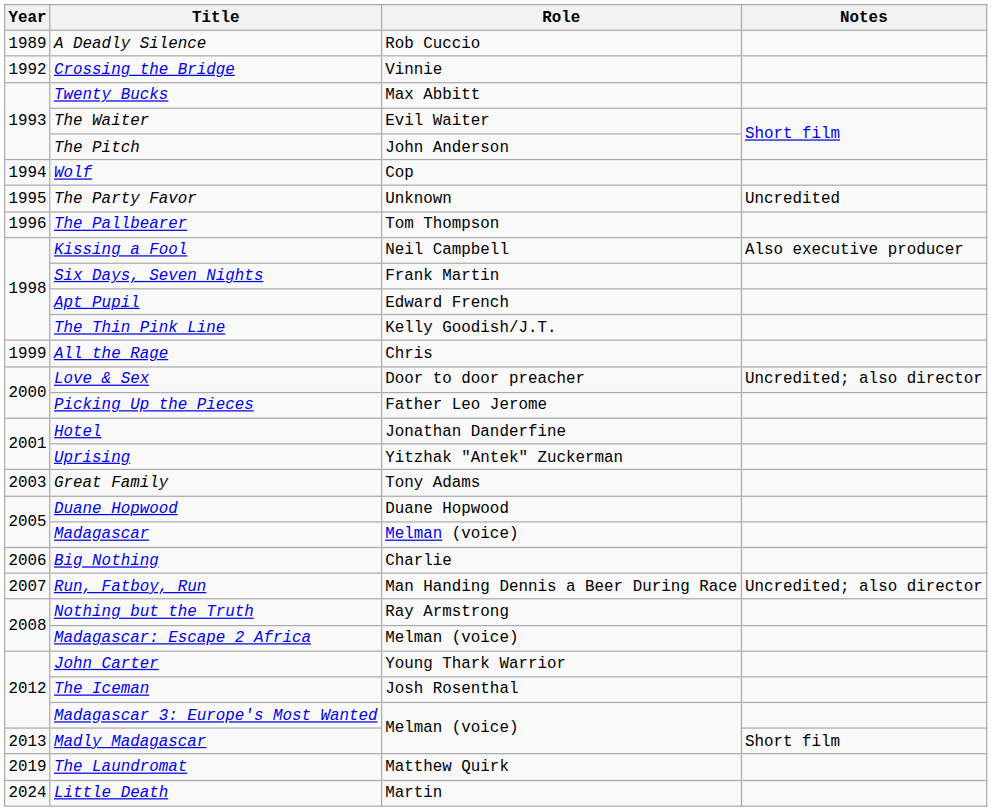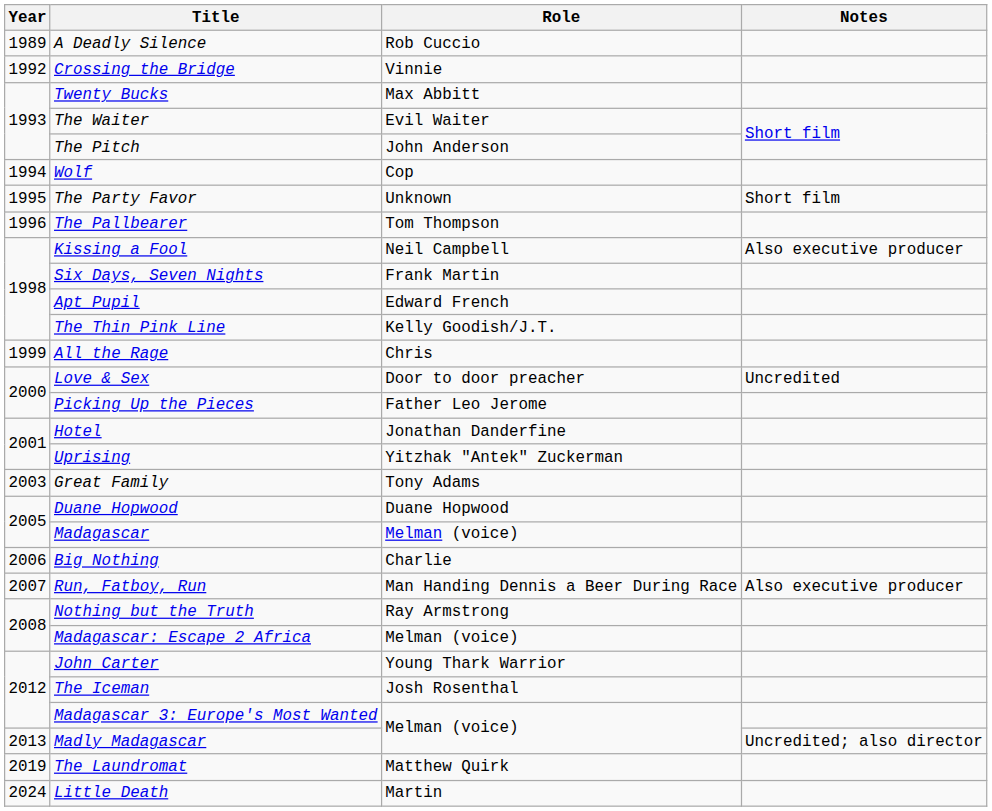 <table class="wikitable sortable">
 <tr>
 <th>Year</th>
 <th>Title</th>
 <th>Role</th>
 <th>Notes</th>
 </tr>
 <tr>
 <td>1989</td>
 <td><em>A Deadly Silence</em></td>
 <td>Rob Cuccio</td>
 <td></td>
 </tr>
 <tr>
 <td>1992</td>
 <td><em><a href='#'>Crossing the Bridge</a></em></td>
 <td>Vinnie</td>
 <td></td>
 </tr>
 <tr>
 <td rowspan="3">1993</td>
 <td><em><a href='#'>Twenty Bucks</a></em></td>
 <td>Max Abbitt</td>
 <td></td>
 </tr>
 <tr>
 <td><em>The Waiter</em></td>
 <td>Evil Waiter</td>
 <td rowspan="2"><a href='#'>Short film</a></td>
 </tr>
 <tr>
 <td><em>The Pitch</em></td>
 <td>John Anderson</td>
 </tr>
 <tr>
 <td>1994</td>
 <td><em><a href='#'>Wolf</a></em></td>
 <td>Cop</td>
 <td></td>
 </tr>
 <tr>
 <td>1995</td>
 <td><em>The Party Favor</em></td>
 <td>Unknown</td>
-<td>Uncredited</td>
+<td>Short film</td>
 </tr>
 <tr>
 <td>1996</td>
 <td><em><a href='#'>The Pallbearer</a></em></td>
 <td>Tom Thompson</td>
 <td></td>
 </tr>
 <tr>
 <td rowspan="4">1998</td>
 <td><em><a href='#'>Kissing a Fool</a></em></td>
 <td>Neil Campbell</td>
 <td>Also executive producer</td>
 </tr>
 <tr>
 <td><em><a href='#'>Six Days, Seven Nights</a></em></td>
 <td>Frank Martin</td>
 <td></td>
 </tr>
 <tr>
 <td><em><a href='#'>Apt Pupil</a></em></td>
 <td>Edward French</td>
 <td></td>
 </tr>
 <tr>
 <td><em><a href='#'>The Thin Pink Line</a></em></td>
 <td>Kelly Goodish/J.T.</td>
 <td></td>
 </tr>
 <tr>
 <td>1999</td>
 <td><em><a href='#'>All the Rage</a></em></td>
 <td>Chris</td>
 <td></td>
 </tr>
 <tr>
 <td rowspan="2">2000</td>
 <td><em><a href='#'>Love & Sex</a></em></td>
 <td>Door to door preacher</td>
-<td>Uncredited; also director</td>
+<td>Uncredited</td>
 </tr>
 <tr>
 <td><em><a href='#'>Picking Up the Pieces</a></em></td>
 <td>Father Leo Jerome</td>
 <td></td>
 </tr>
 <tr>
 <td rowspan="2">2001</td>
 <td><em><a href='#'>Hotel</a></em></td>
 <td>Jonathan Danderfine</td>
 <td></td>
 </tr>
 <tr>
 <td><em><a href='#'>Uprising</a></em></td>
 <td>Yitzhak "Antek" Zuckerman</td>
 <td></td>
 </tr>
 <tr>
 <td>2003</td>
 <td><em>Great Family</em></td>
 <td>Tony Adams</td>
 <td></td>
 </tr>
 <tr>
 <td rowspan="2">2005</td>
 <td><em><a href='#'>Duane Hopwood</a></em></td>
 <td>Duane Hopwood</td>
 <td></td>
 </tr>
 <tr>
 <td><em><a href='#'>Madagascar</a></em></td>
 <td><a href='#'>Melman</a> (voice)</td>
 <td></td>
 </tr>
 <tr>
 <td>2006</td>
 <td><em><a href='#'>Big Nothing</a></em></td>
 <td>Charlie</td>
 <td></td>
 </tr>
 <tr>
 <td>2007</td>
 <td><em><a href='#'>Run, Fatboy, Run</a></em></td>
 <td>Man Handing Dennis a Beer During Race</td>
-<td>Uncredited; also director</td>
+<td>Also executive producer</td>
 </tr>
 <tr>
 <td rowspan="2">2008</td>
 <td><em><a href='#'>Nothing but the Truth</a></em></td>
 <td>Ray Armstrong</td>
 <td></td>
 </tr>
 <tr>
 <td><em><a href='#'>Madagascar: Escape 2 Africa</a></em></td>
 <td>Melman (voice)</td>
 <td></td>
 </tr>
 <tr>
 <td rowspan="3">2012</td>
 <td><em><a href='#'>John Carter</a></em></td>
 <td>Young Thark Warrior</td>
 <td></td>
 </tr>
 <tr>
 <td><em><a href='#'>The Iceman</a></em></td>
 <td>Josh Rosenthal</td>
 <td></td>
 </tr>
 <tr>
 <td><em><a href='#'>Madagascar 3: Europe's Most Wanted</a></em></td>
 <td rowspan="2">Melman (voice)</td>
 <td></td>
 </tr>
 <tr>
 <td>2013</td>
 <td><em><a href='#'>Madly Madagascar</a></em></td>
-<td>Short film</td>
+<td>Uncredited; also director</td>
 </tr>
 <tr>
 <td>2019</td>
 <td><em><a href='#'>The Laundromat</a></em></td>
 <td>Matthew Quirk</td>
 <td></td>
 </tr>
 <tr>
 <td>2024</td>
 <td><em><a href='#'>Little Death</a></em></td>
 <td>Martin</td>
 <td></td>
 </tr>
 </table>
